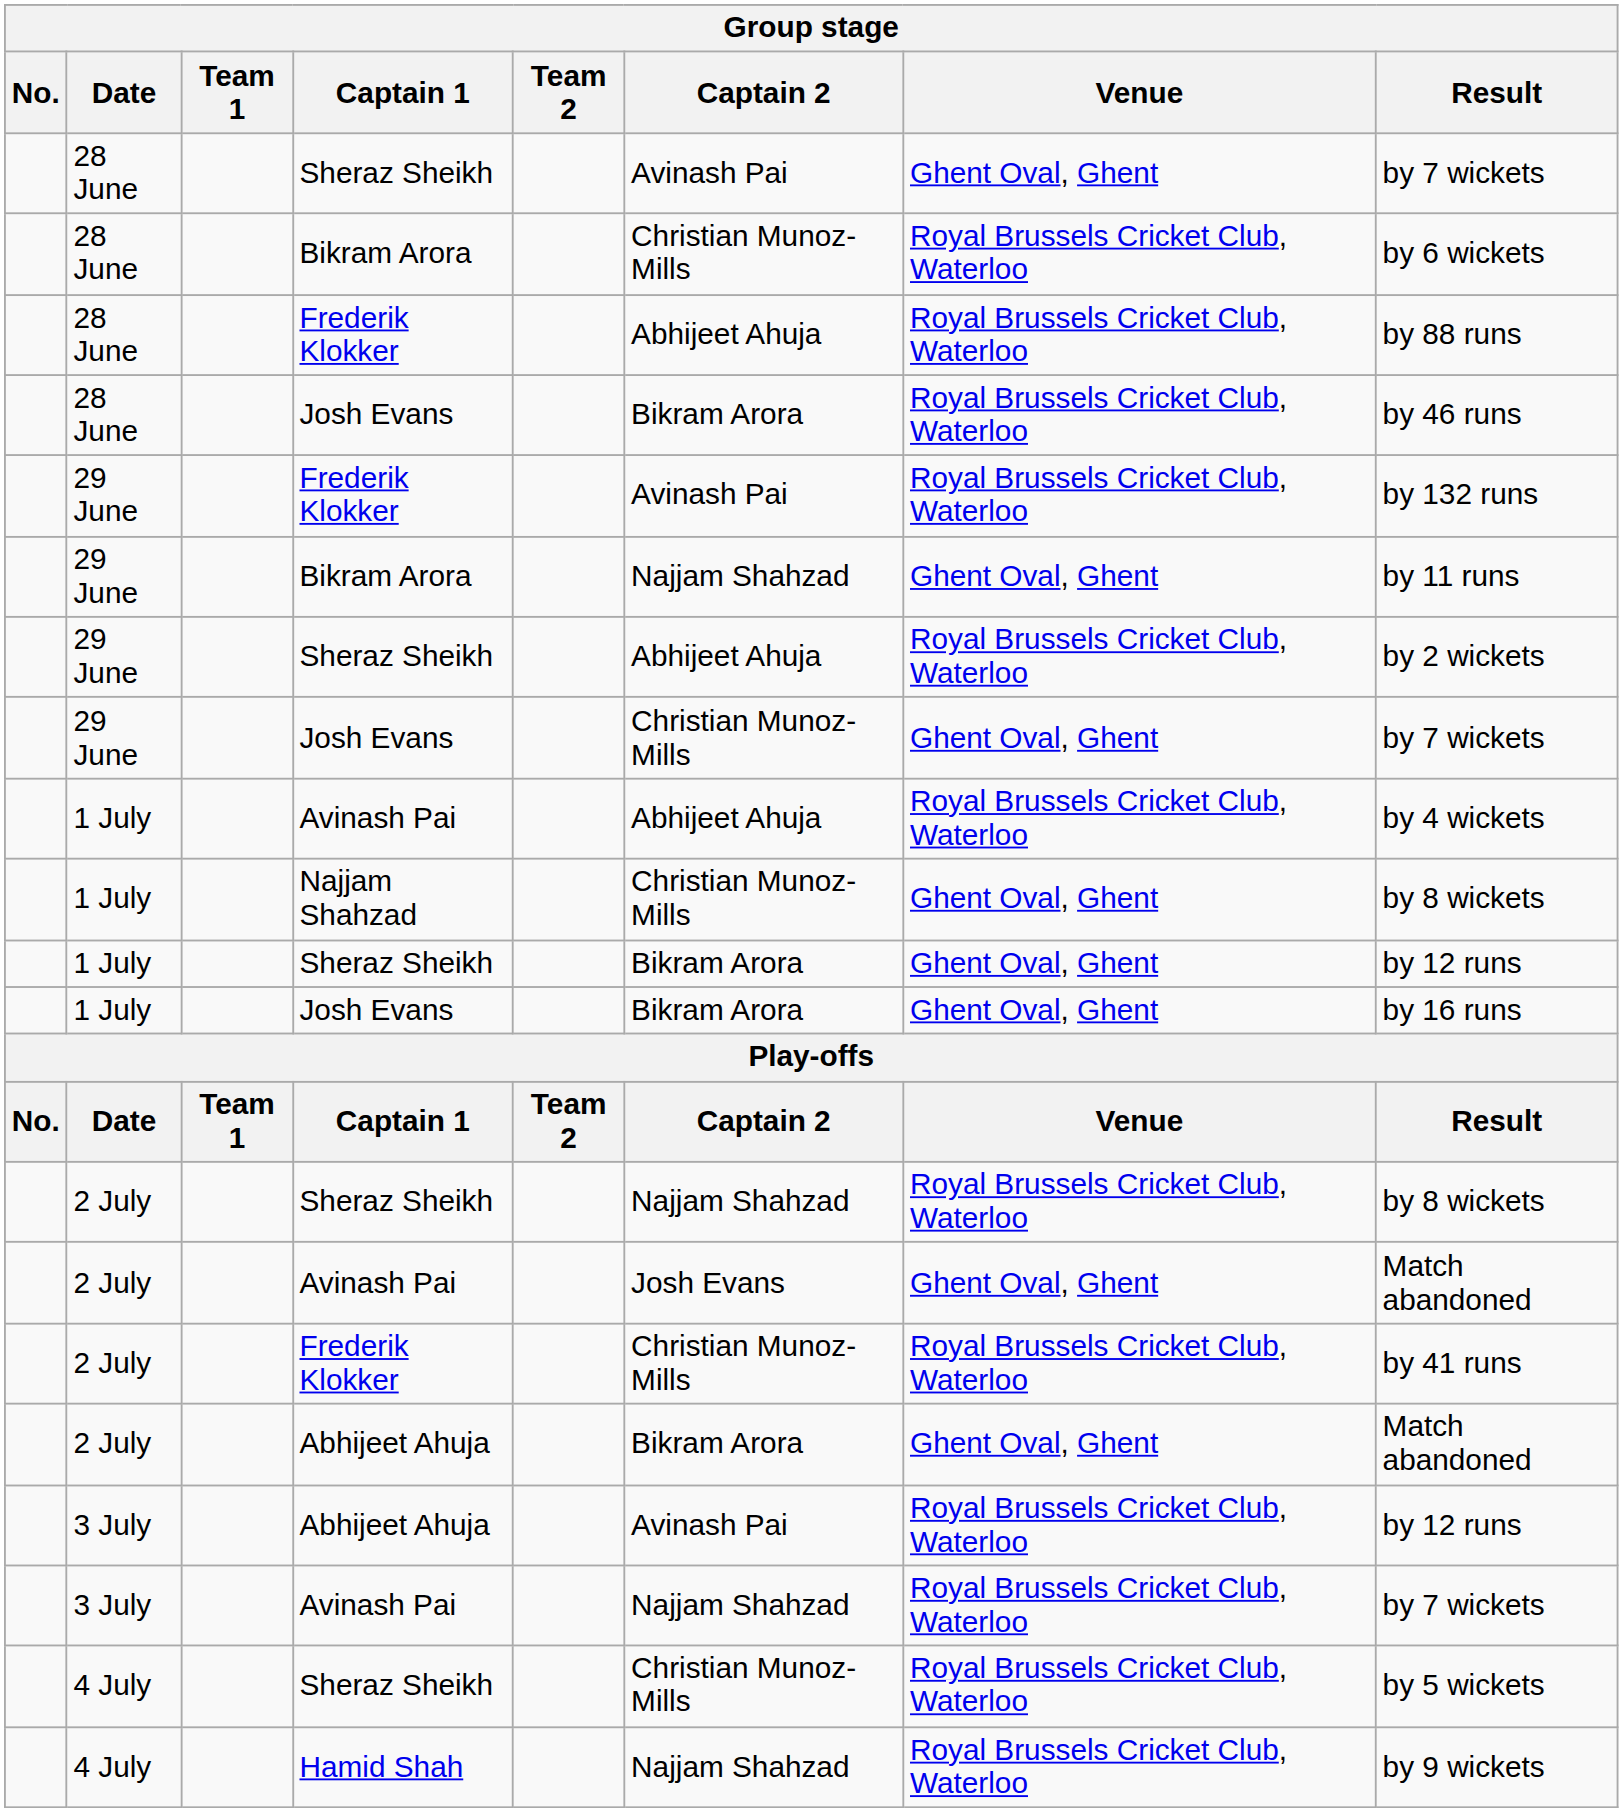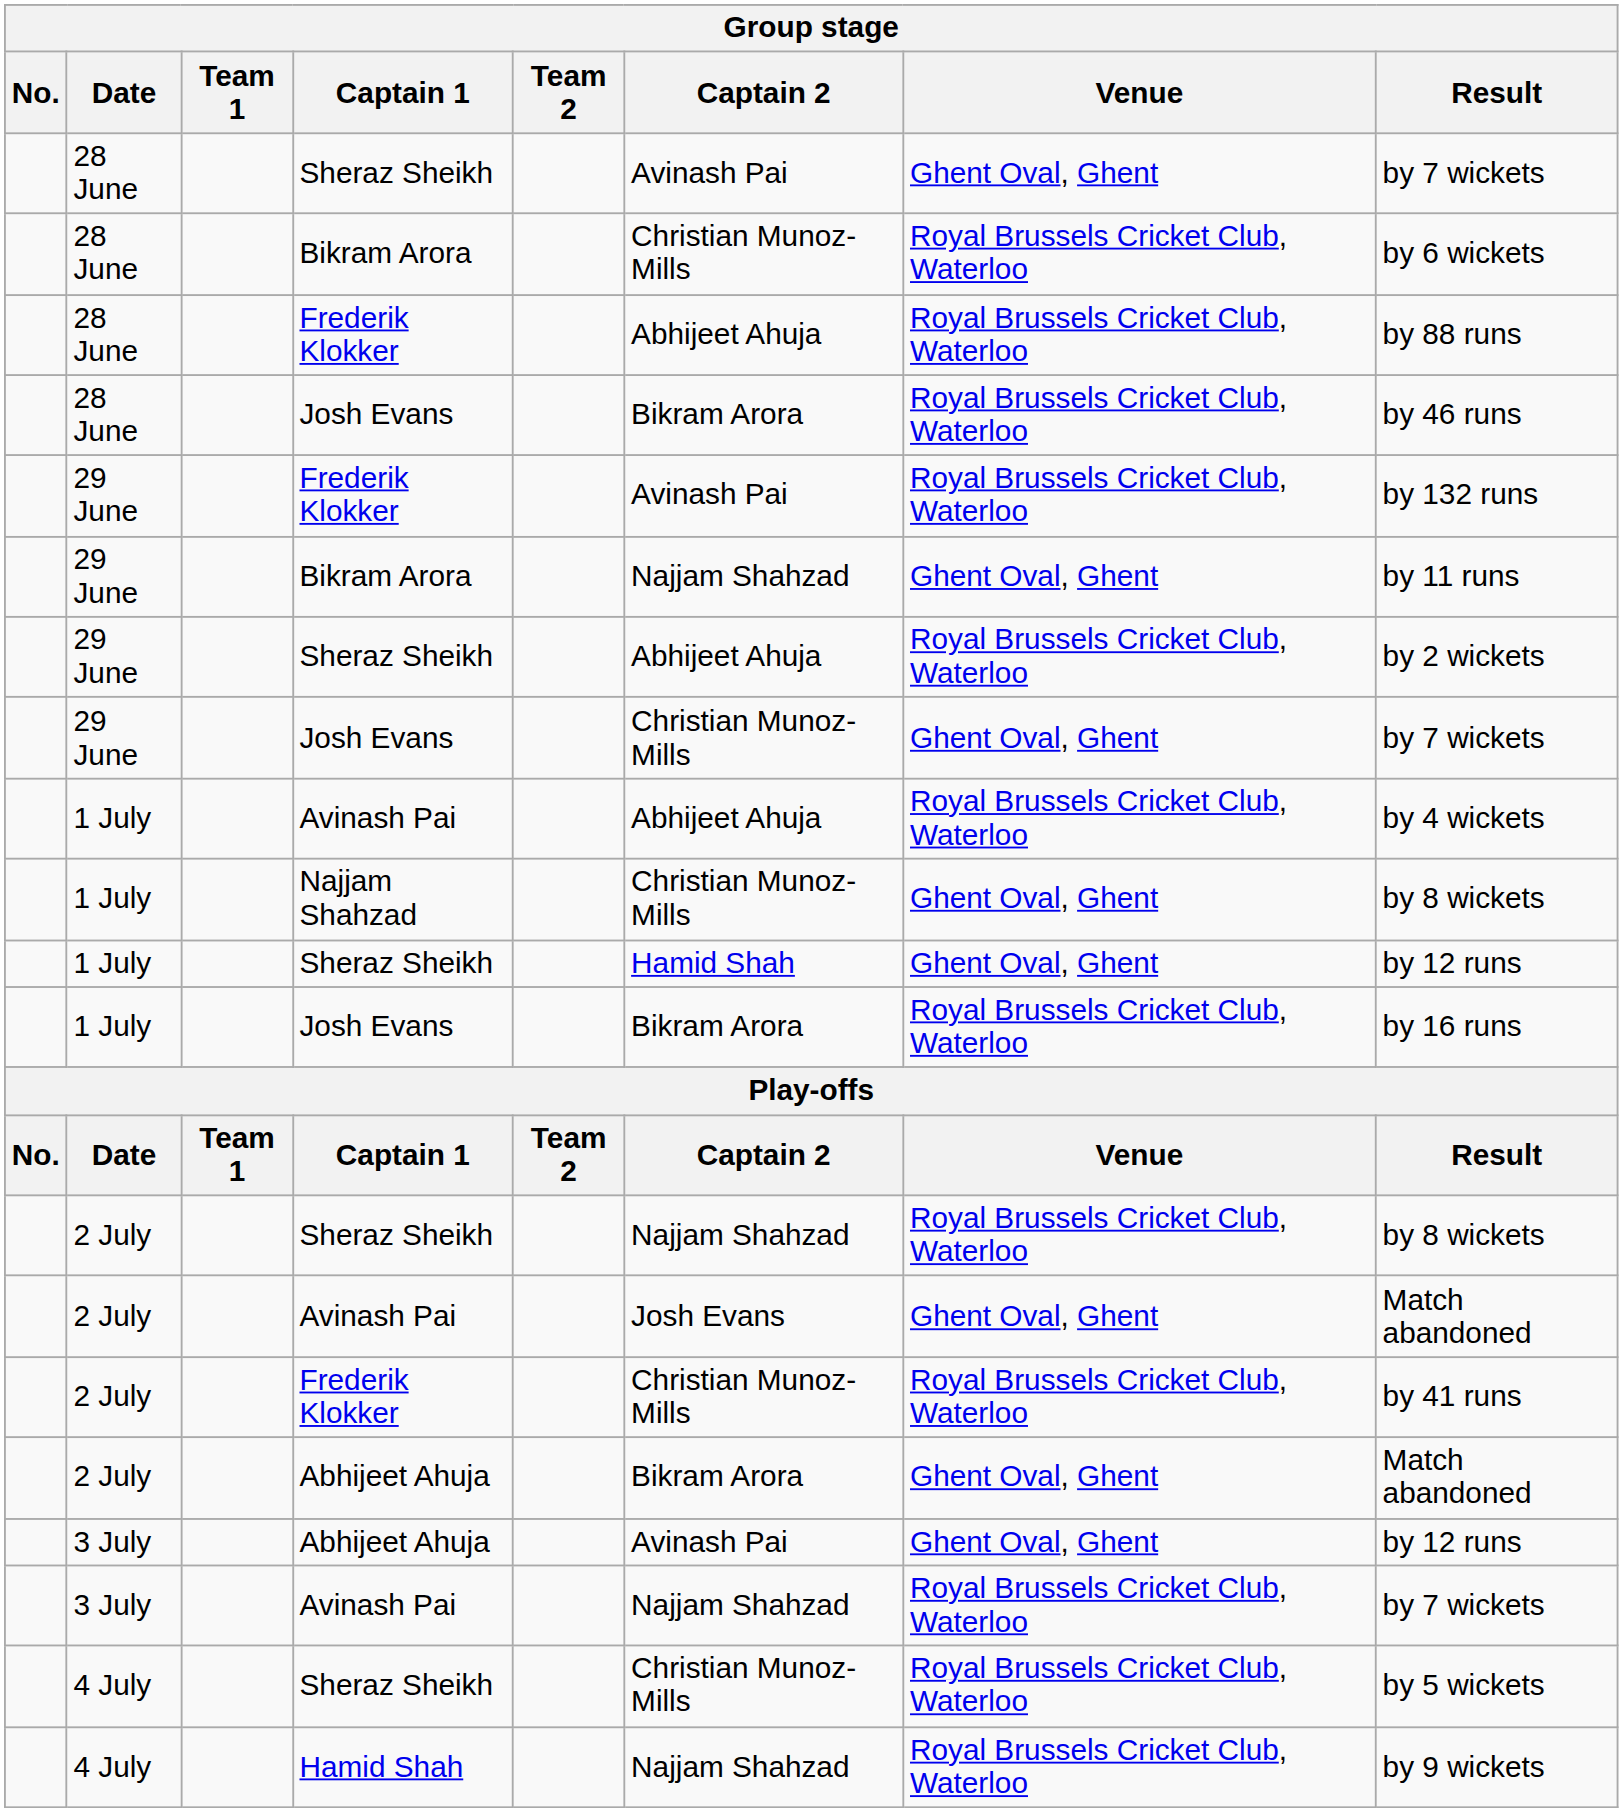 <table class="wikitable">
 <tr>
 <th colspan="9">Group stage</th>
 </tr>
 <tr>
 <th>No.</th>
 <th>Date</th>
 <th>Team 1</th>
 <th>Captain 1</th>
 <th>Team 2</th>
 <th>Captain 2</th>
 <th>Venue</th>
 <th>Result</th>
 </tr>
 <tr>
 <td></td>
 <td>28 June</td>
 <td></td>
 <td>Sheraz Sheikh</td>
 <td></td>
 <td>Avinash Pai</td>
 <td><a href='#'>Ghent Oval</a>, <a href='#'>Ghent</a></td>
 <td> by 7 wickets</td>
 </tr>
 <tr>
 <td></td>
 <td>28 June</td>
 <td></td>
 <td>Bikram Arora</td>
 <td></td>
 <td>Christian Munoz-Mills</td>
 <td><a href='#'>Royal Brussels Cricket Club</a>, <a href='#'>Waterloo</a></td>
 <td> by 6 wickets</td>
 </tr>
 <tr>
 <td></td>
 <td>28 June</td>
 <td></td>
 <td><a href='#'>Frederik Klokker</a></td>
 <td></td>
 <td>Abhijeet Ahuja</td>
 <td><a href='#'>Royal Brussels Cricket Club</a>, <a href='#'>Waterloo</a></td>
 <td> by 88 runs</td>
 </tr>
 <tr>
 <td></td>
 <td>28 June</td>
 <td></td>
 <td>Josh Evans</td>
 <td></td>
 <td>Bikram Arora</td>
 <td><a href='#'>Royal Brussels Cricket Club</a>, <a href='#'>Waterloo</a></td>
 <td> by 46 runs</td>
 </tr>
 <tr>
 <td></td>
 <td>29 June</td>
 <td></td>
 <td><a href='#'>Frederik Klokker</a></td>
 <td></td>
 <td>Avinash Pai</td>
 <td><a href='#'>Royal Brussels Cricket Club</a>, <a href='#'>Waterloo</a></td>
 <td> by 132 runs</td>
 </tr>
 <tr>
 <td></td>
 <td>29 June</td>
 <td></td>
 <td>Bikram Arora</td>
 <td></td>
 <td>Najjam Shahzad</td>
 <td><a href='#'>Ghent Oval</a>, <a href='#'>Ghent</a></td>
 <td> by 11 runs</td>
 </tr>
 <tr>
 <td></td>
 <td>29 June</td>
 <td></td>
 <td>Sheraz Sheikh</td>
 <td></td>
 <td>Abhijeet Ahuja</td>
 <td><a href='#'>Royal Brussels Cricket Club</a>, <a href='#'>Waterloo</a></td>
 <td> by 2 wickets</td>
 </tr>
 <tr>
 <td></td>
 <td>29 June</td>
 <td></td>
 <td>Josh Evans</td>
 <td></td>
 <td>Christian Munoz-Mills</td>
 <td><a href='#'>Ghent Oval</a>, <a href='#'>Ghent</a></td>
 <td> by 7 wickets</td>
 </tr>
 <tr>
 <td></td>
 <td>1 July</td>
 <td></td>
 <td>Avinash Pai</td>
 <td></td>
 <td>Abhijeet Ahuja</td>
 <td><a href='#'>Royal Brussels Cricket Club</a>, <a href='#'>Waterloo</a></td>
 <td> by 4 wickets</td>
 </tr>
 <tr>
 <td></td>
 <td>1 July</td>
 <td></td>
 <td>Najjam Shahzad</td>
 <td></td>
 <td>Christian Munoz-Mills</td>
 <td><a href='#'>Ghent Oval</a>, <a href='#'>Ghent</a></td>
 <td> by 8 wickets</td>
 </tr>
 <tr>
 <td></td>
 <td>1 July</td>
 <td></td>
 <td>Sheraz Sheikh</td>
 <td></td>
-<td>Bikram Arora</td>
+<td><a href='#'>Hamid Shah</a></td>
 <td><a href='#'>Ghent Oval</a>, <a href='#'>Ghent</a></td>
 <td> by 12 runs</td>
 </tr>
 <tr>
 <td></td>
 <td>1 July</td>
 <td></td>
 <td>Josh Evans</td>
 <td></td>
 <td>Bikram Arora</td>
-<td><a href='#'>Ghent Oval</a>, <a href='#'>Ghent</a></td>
+<td><a href='#'>Royal Brussels Cricket Club</a>, <a href='#'>Waterloo</a></td>
 <td> by 16 runs</td>
 </tr>
 <tr>
 <th colspan="9">Play-offs</th>
 </tr>
 <tr>
 <th>No.</th>
 <th>Date</th>
 <th>Team 1</th>
 <th>Captain 1</th>
 <th>Team 2</th>
 <th>Captain 2</th>
 <th>Venue</th>
 <th>Result</th>
 </tr>
 <tr>
 <td></td>
 <td>2 July</td>
 <td></td>
 <td>Sheraz Sheikh</td>
 <td></td>
 <td>Najjam Shahzad</td>
 <td><a href='#'>Royal Brussels Cricket Club</a>, <a href='#'>Waterloo</a></td>
 <td> by 8 wickets</td>
 </tr>
 <tr>
 <td></td>
 <td>2 July</td>
 <td></td>
 <td>Avinash Pai</td>
 <td></td>
 <td>Josh Evans</td>
 <td><a href='#'>Ghent Oval</a>, <a href='#'>Ghent</a></td>
 <td>Match abandoned</td>
 </tr>
 <tr>
 <td></td>
 <td>2 July</td>
 <td></td>
 <td><a href='#'>Frederik Klokker</a></td>
 <td></td>
 <td>Christian Munoz-Mills</td>
 <td><a href='#'>Royal Brussels Cricket Club</a>, <a href='#'>Waterloo</a></td>
 <td> by 41 runs</td>
 </tr>
 <tr>
 <td></td>
 <td>2 July</td>
 <td></td>
 <td>Abhijeet Ahuja</td>
 <td></td>
 <td>Bikram Arora</td>
 <td><a href='#'>Ghent Oval</a>, <a href='#'>Ghent</a></td>
 <td>Match abandoned</td>
 </tr>
 <tr>
 <td></td>
 <td>3 July</td>
 <td></td>
 <td>Abhijeet Ahuja</td>
 <td></td>
 <td>Avinash Pai</td>
-<td><a href='#'>Royal Brussels Cricket Club</a>, <a href='#'>Waterloo</a></td>
+<td><a href='#'>Ghent Oval</a>, <a href='#'>Ghent</a></td>
 <td> by 12 runs</td>
 </tr>
 <tr>
 <td></td>
 <td>3 July</td>
 <td></td>
 <td>Avinash Pai</td>
 <td></td>
 <td>Najjam Shahzad</td>
 <td><a href='#'>Royal Brussels Cricket Club</a>, <a href='#'>Waterloo</a></td>
 <td> by 7 wickets</td>
 </tr>
 <tr>
 <td></td>
 <td>4 July</td>
 <td></td>
 <td>Sheraz Sheikh</td>
 <td></td>
 <td>Christian Munoz-Mills</td>
 <td><a href='#'>Royal Brussels Cricket Club</a>, <a href='#'>Waterloo</a></td>
 <td> by 5 wickets</td>
 </tr>
 <tr>
 <td></td>
 <td>4 July</td>
 <td></td>
 <td><a href='#'>Hamid Shah</a></td>
 <td></td>
 <td>Najjam Shahzad</td>
 <td><a href='#'>Royal Brussels Cricket Club</a>, <a href='#'>Waterloo</a></td>
 <td> by 9 wickets</td>
 </tr>
 </table>
